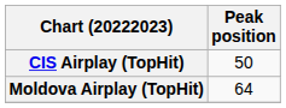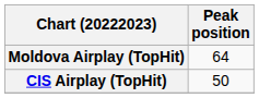 <table class="wikitable plainrowheaders sortable" style="text-align:center">
 <tr>
 <th scope="col">Chart (20222023)</th>
 <th scope="col">Peak<br>position</th>
 </tr>
 <tr>
+<th scope="row">Moldova Airplay (TopHit)</th>
+<td>64</td>
+</tr>
+<tr>
 <th scope="row"><a href='#'>CIS</a> Airplay (TopHit)</th>
 <td>50</td>
 </tr>
 <tr>
-<th scope="row">Moldova Airplay (TopHit)</th>
-<td>64</td>
-</tr>
-<tr>
 </tr>
 </table>
